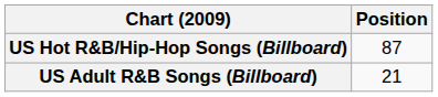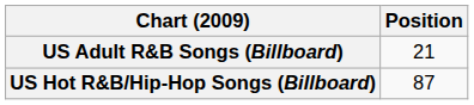 <table class="wikitable plainrowheaders sortable">
 <tr>
 <th>Chart (2009)</th>
 <th>Position</th>
 </tr>
 <tr>
+<th scope="row">US Adult R&B Songs (<em>Billboard</em>)</th>
+<td style="text-align:center;">21</td>
+</tr>
+<tr>
 <th scope="row">US Hot R&B/Hip-Hop Songs (<em>Billboard</em>)</th>
 <td style="text-align:center;">87</td>
 </tr>
-<tr>
-<th scope="row">US Adult R&B Songs (<em>Billboard</em>)</th>
-<td style="text-align:center;">21</td>
-</tr>
 </table>
